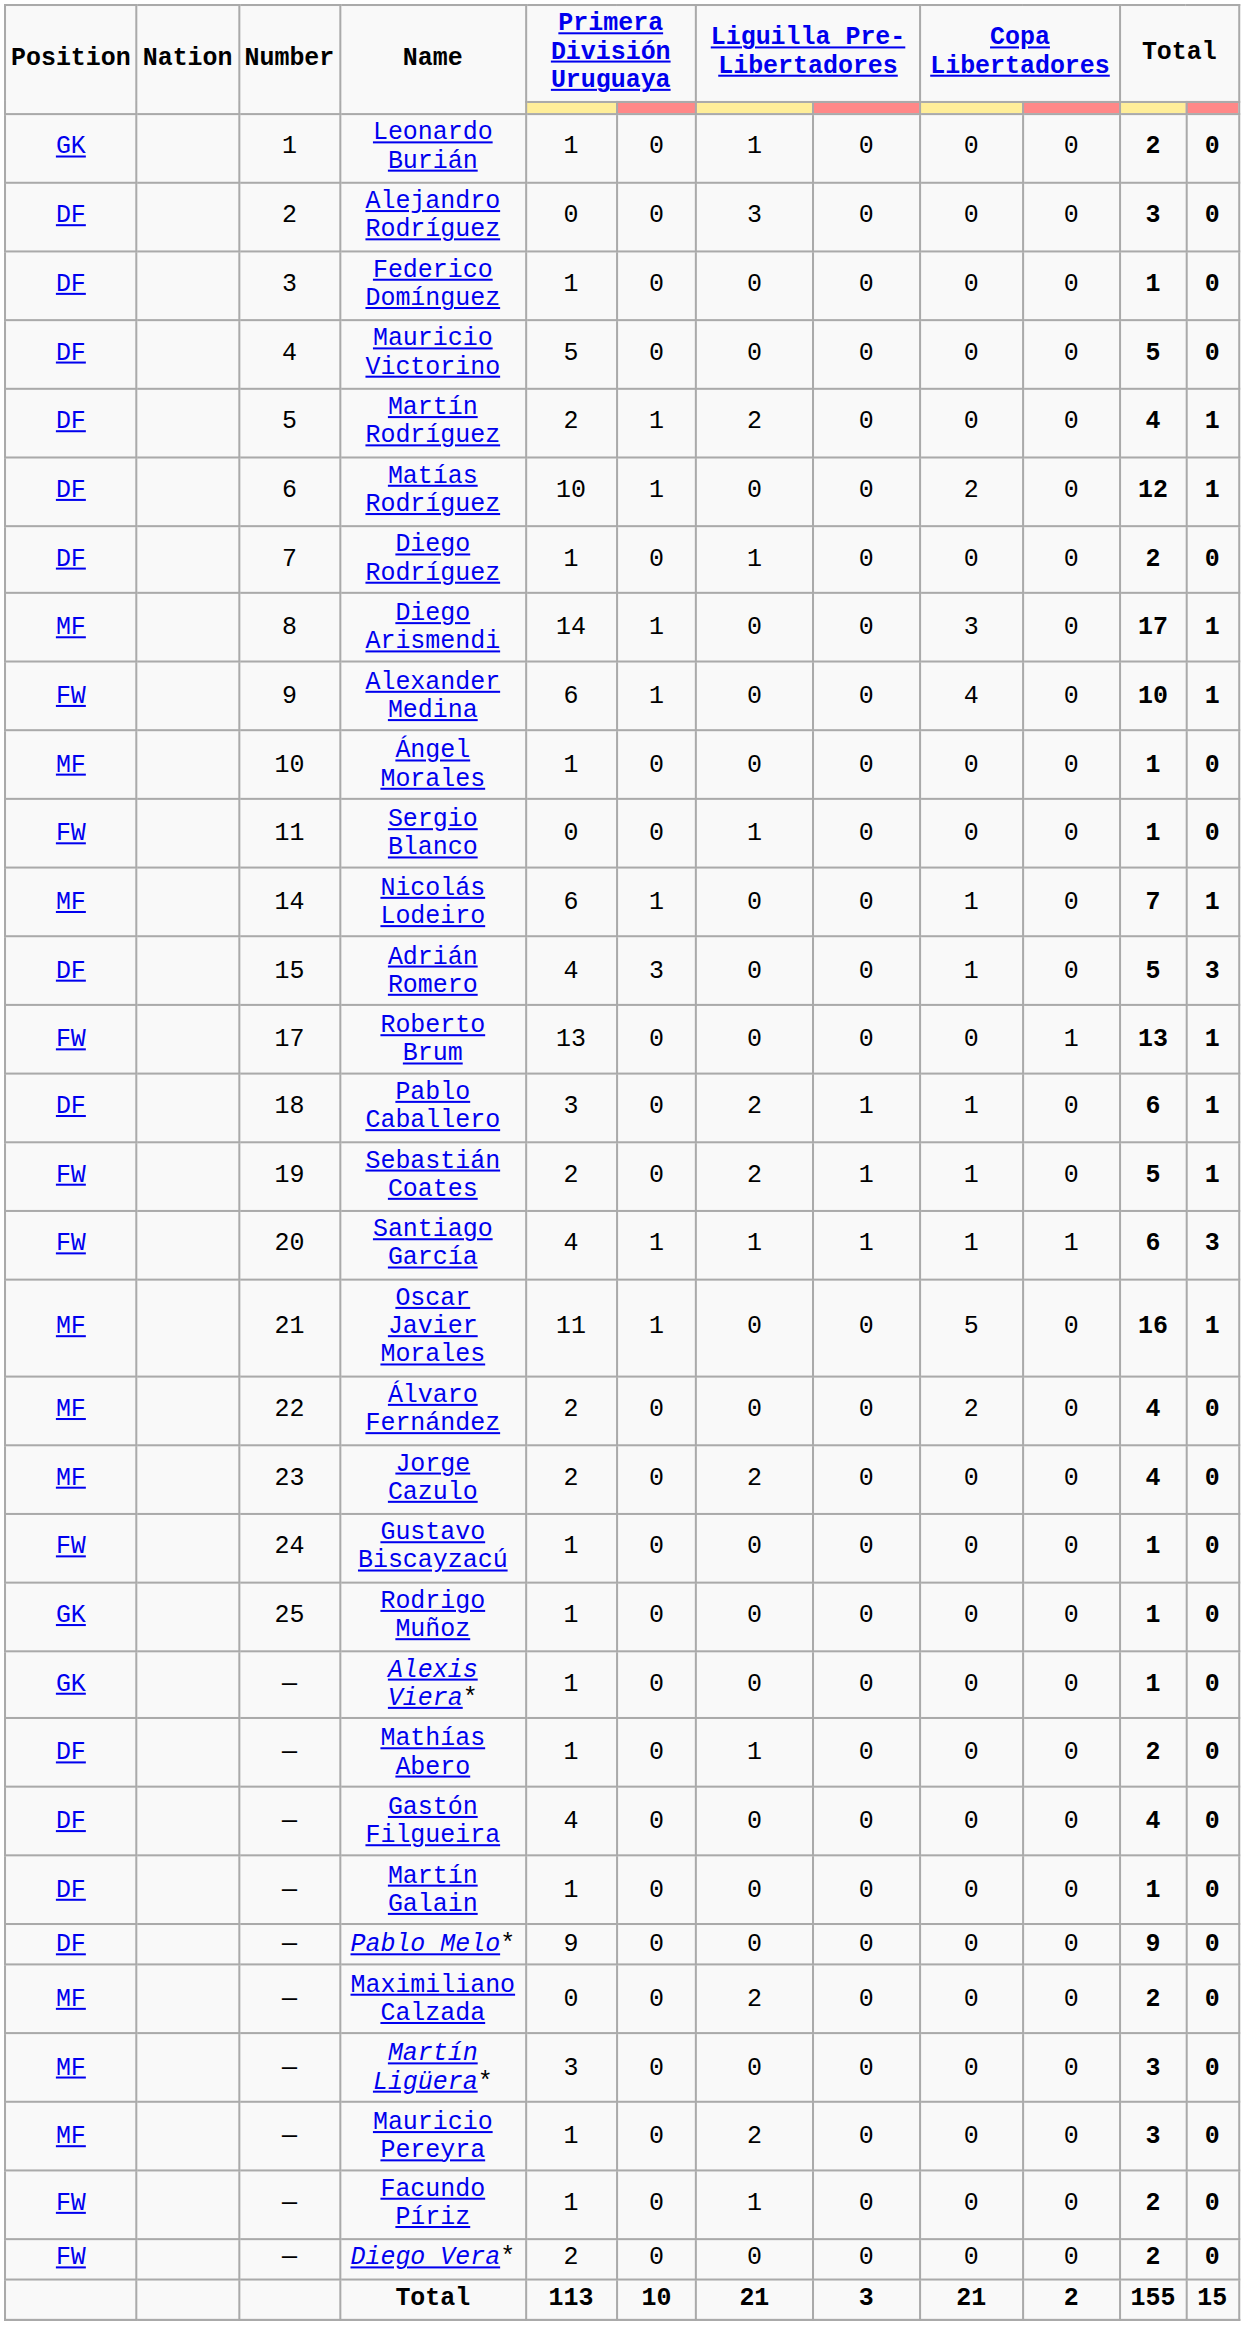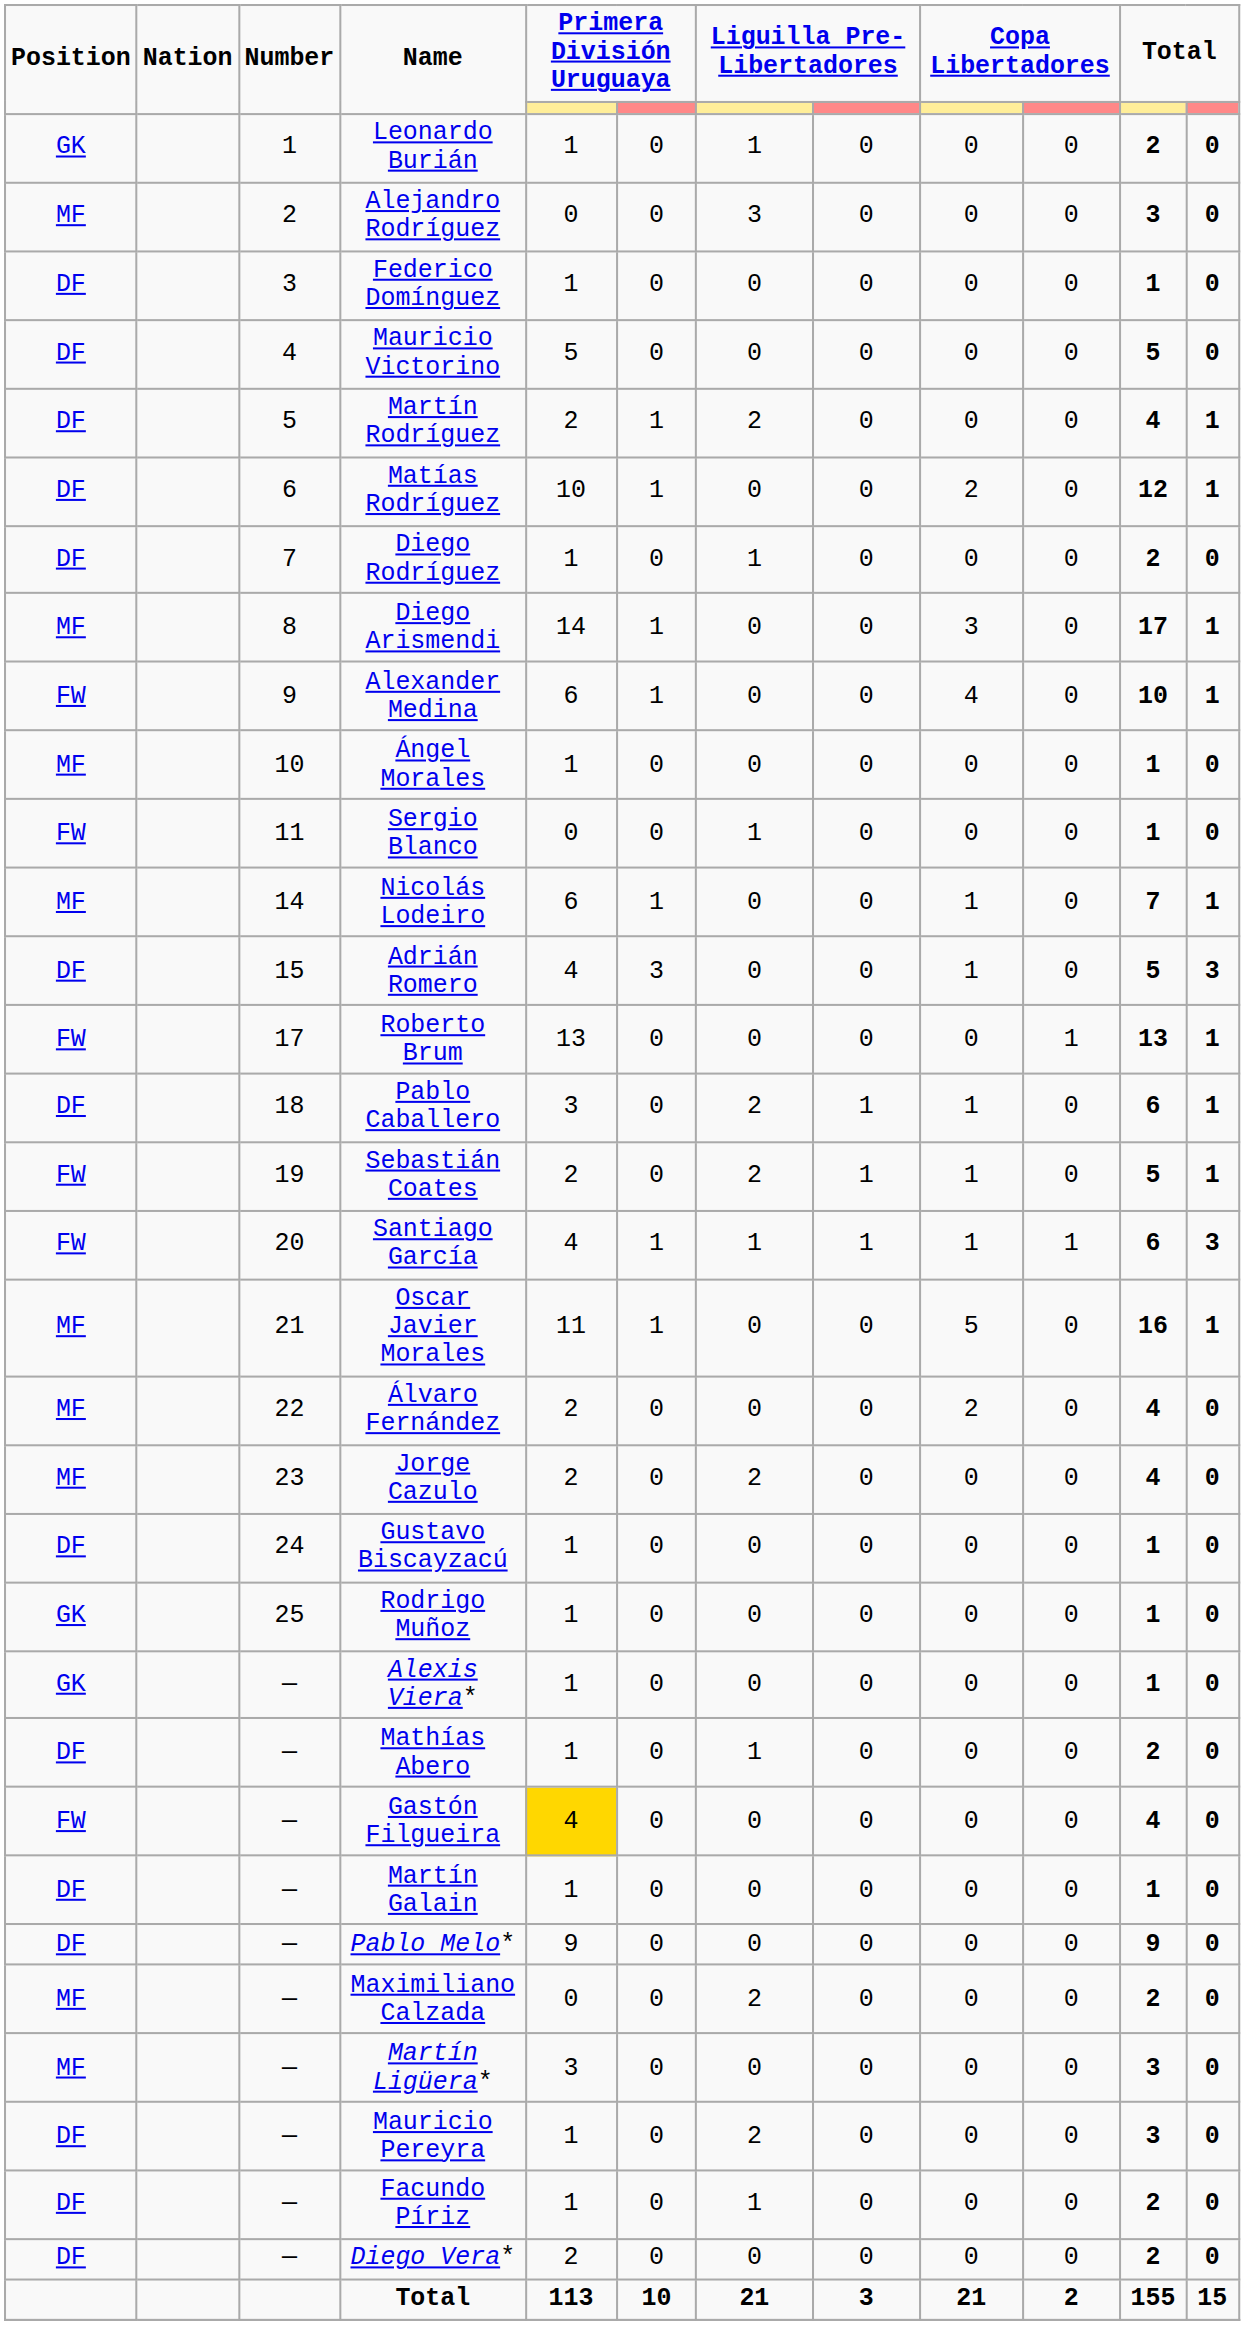 <table class="wikitable" style="font-size: 95%; text-align: center;">
 <tr>
 <td rowspan="2" width="5%" align="center"><strong>Position</strong></td>
 <td rowspan="2" width="5%" align="center"><strong>Nation</strong></td>
 <td rowspan="2" width="5%" align="center"><strong>Number</strong></td>
 <td rowspan="2" width="15%" align="center"><strong>Name</strong></td>
 <td colspan="2" align="center"><strong><a href='#'>Primera División Uruguaya</a></strong></td>
 <td colspan="2" align="center"><strong><a href='#'>Liguilla Pre-Libertadores</a></strong></td>
 <td colspan="2" align="center"><strong><a href='#'>Copa Libertadores</a></strong></td>
 <td colspan="2" align="center"><strong>Total</strong></td>
 </tr>
 <tr>
 <th width=110 style="background: #FFEE99"></th>
 <th width=110 style="background: #FF8888"></th>
 <th width=110 style="background: #FFEE99"></th>
 <th width=110 style="background: #FF8888"></th>
 <th width=60 style="background: #FFEE99"></th>
 <th width=60 style="background: #FF8888"></th>
 <th width=60 style="background: #FFEE99"></th>
 <th width=60 style="background: #FF8888"></th>
 </tr>
 <tr>
 <td><a href='#'>GK</a></td>
 <td></td>
 <td>1</td>
 <td><a href='#'>Leonardo Burián</a></td>
 <td>1</td>
 <td>0</td>
 <td>1</td>
 <td>0</td>
 <td>0</td>
 <td>0</td>
 <td><strong>2</strong></td>
 <td><strong>0</strong></td>
 </tr>
 <tr>
-<td><a href='#'>DF</a></td>
+<td><a href='#'>MF</a></td>
 <td></td>
 <td>2</td>
 <td><a href='#'>Alejandro Rodríguez</a></td>
 <td>0</td>
 <td>0</td>
 <td>3</td>
 <td>0</td>
 <td>0</td>
 <td>0</td>
 <td><strong>3</strong></td>
 <td><strong>0</strong></td>
 </tr>
 <tr>
 <td><a href='#'>DF</a></td>
 <td></td>
 <td>3</td>
 <td><a href='#'>Federico Domínguez</a></td>
 <td>1</td>
 <td>0</td>
 <td>0</td>
 <td>0</td>
 <td>0</td>
 <td>0</td>
 <td><strong>1</strong></td>
 <td><strong>0</strong></td>
 </tr>
 <tr>
 <td><a href='#'>DF</a></td>
 <td></td>
 <td>4</td>
 <td><a href='#'>Mauricio Victorino</a></td>
 <td>5</td>
 <td>0</td>
 <td>0</td>
 <td>0</td>
 <td>0</td>
 <td>0</td>
 <td><strong>5</strong></td>
 <td><strong>0</strong></td>
 </tr>
 <tr>
 <td><a href='#'>DF</a></td>
 <td></td>
 <td>5</td>
 <td><a href='#'>Martín Rodríguez</a></td>
 <td>2</td>
 <td>1</td>
 <td>2</td>
 <td>0</td>
 <td>0</td>
 <td>0</td>
 <td><strong>4</strong></td>
 <td><strong>1</strong></td>
 </tr>
 <tr>
 <td><a href='#'>DF</a></td>
 <td></td>
 <td>6</td>
 <td><a href='#'>Matías Rodríguez</a></td>
 <td>10</td>
 <td>1</td>
 <td>0</td>
 <td>0</td>
 <td>2</td>
 <td>0</td>
 <td><strong>12</strong></td>
 <td><strong>1</strong></td>
 </tr>
 <tr>
 <td><a href='#'>DF</a></td>
 <td></td>
 <td>7</td>
 <td><a href='#'>Diego Rodríguez</a></td>
 <td>1</td>
 <td>0</td>
 <td>1</td>
 <td>0</td>
 <td>0</td>
 <td>0</td>
 <td><strong>2</strong></td>
 <td><strong>0</strong></td>
 </tr>
 <tr>
 <td><a href='#'>MF</a></td>
 <td></td>
 <td>8</td>
 <td><a href='#'>Diego Arismendi</a></td>
 <td>14</td>
 <td>1</td>
 <td>0</td>
 <td>0</td>
 <td>3</td>
 <td>0</td>
 <td><strong>17</strong></td>
 <td><strong>1</strong></td>
 </tr>
 <tr>
 <td><a href='#'>FW</a></td>
 <td></td>
 <td>9</td>
 <td><a href='#'>Alexander Medina</a></td>
 <td>6</td>
 <td>1</td>
 <td>0</td>
 <td>0</td>
 <td>4</td>
 <td>0</td>
 <td><strong>10</strong></td>
 <td><strong>1</strong></td>
 </tr>
 <tr>
 <td><a href='#'>MF</a></td>
 <td></td>
 <td>10</td>
 <td><a href='#'>Ángel Morales</a></td>
 <td>1</td>
 <td>0</td>
 <td>0</td>
 <td>0</td>
 <td>0</td>
 <td>0</td>
 <td><strong>1</strong></td>
 <td><strong>0</strong></td>
 </tr>
 <tr>
 <td><a href='#'>FW</a></td>
 <td></td>
 <td>11</td>
 <td><a href='#'>Sergio Blanco</a></td>
 <td>0</td>
 <td>0</td>
 <td>1</td>
 <td>0</td>
 <td>0</td>
 <td>0</td>
 <td><strong>1</strong></td>
 <td><strong>0</strong></td>
 </tr>
 <tr>
 <td><a href='#'>MF</a></td>
 <td></td>
 <td>14</td>
 <td><a href='#'>Nicolás Lodeiro</a></td>
 <td>6</td>
 <td>1</td>
 <td>0</td>
 <td>0</td>
 <td>1</td>
 <td>0</td>
 <td><strong>7</strong></td>
 <td><strong>1</strong></td>
 </tr>
 <tr>
 <td><a href='#'>DF</a></td>
 <td></td>
 <td>15</td>
 <td><a href='#'>Adrián Romero</a></td>
 <td>4</td>
 <td>3</td>
 <td>0</td>
 <td>0</td>
 <td>1</td>
 <td>0</td>
 <td><strong>5</strong></td>
 <td><strong>3</strong></td>
 </tr>
 <tr>
 <td><a href='#'>FW</a></td>
 <td></td>
 <td>17</td>
 <td><a href='#'>Roberto Brum</a></td>
 <td>13</td>
 <td>0</td>
 <td>0</td>
 <td>0</td>
 <td>0</td>
 <td>1</td>
 <td><strong>13</strong></td>
 <td><strong>1</strong></td>
 </tr>
 <tr>
 <td><a href='#'>DF</a></td>
 <td></td>
 <td>18</td>
 <td><a href='#'>Pablo Caballero</a></td>
 <td>3</td>
 <td>0</td>
 <td>2</td>
 <td>1</td>
 <td>1</td>
 <td>0</td>
 <td><strong>6</strong></td>
 <td><strong>1</strong></td>
 </tr>
 <tr>
 <td><a href='#'>FW</a></td>
 <td></td>
 <td>19</td>
 <td><a href='#'>Sebastián Coates</a></td>
 <td>2</td>
 <td>0</td>
 <td>2</td>
 <td>1</td>
 <td>1</td>
 <td>0</td>
 <td><strong>5</strong></td>
 <td><strong>1</strong></td>
 </tr>
 <tr>
 <td><a href='#'>FW</a></td>
 <td></td>
 <td>20</td>
 <td><a href='#'>Santiago García</a></td>
 <td>4</td>
 <td>1</td>
 <td>1</td>
 <td>1</td>
 <td>1</td>
 <td>1</td>
 <td><strong>6</strong></td>
 <td><strong>3</strong></td>
 </tr>
 <tr>
 <td><a href='#'>MF</a></td>
 <td></td>
 <td>21</td>
 <td><a href='#'>Oscar Javier Morales</a></td>
 <td>11</td>
 <td>1</td>
 <td>0</td>
 <td>0</td>
 <td>5</td>
 <td>0</td>
 <td><strong>16</strong></td>
 <td><strong>1</strong></td>
 </tr>
 <tr>
 <td><a href='#'>MF</a></td>
 <td></td>
 <td>22</td>
 <td><a href='#'>Álvaro Fernández</a></td>
 <td>2</td>
 <td>0</td>
 <td>0</td>
 <td>0</td>
 <td>2</td>
 <td>0</td>
 <td><strong>4</strong></td>
 <td><strong>0</strong></td>
 </tr>
 <tr>
 <td><a href='#'>MF</a></td>
 <td></td>
 <td>23</td>
 <td><a href='#'>Jorge Cazulo</a></td>
 <td>2</td>
 <td>0</td>
 <td>2</td>
 <td>0</td>
 <td>0</td>
 <td>0</td>
 <td><strong>4</strong></td>
 <td><strong>0</strong></td>
 </tr>
 <tr>
-<td><a href='#'>FW</a></td>
+<td><a href='#'>DF</a></td>
 <td></td>
 <td>24</td>
 <td><a href='#'>Gustavo Biscayzacú</a></td>
 <td>1</td>
 <td>0</td>
 <td>0</td>
 <td>0</td>
 <td>0</td>
 <td>0</td>
 <td><strong>1</strong></td>
 <td><strong>0</strong></td>
 </tr>
 <tr>
 <td><a href='#'>GK</a></td>
 <td></td>
 <td>25</td>
 <td><a href='#'>Rodrigo Muñoz</a></td>
 <td>1</td>
 <td>0</td>
 <td>0</td>
 <td>0</td>
 <td>0</td>
 <td>0</td>
 <td><strong>1</strong></td>
 <td><strong>0</strong></td>
 </tr>
 <tr>
 <td><a href='#'>GK</a></td>
 <td></td>
 <td>—</td>
 <td><em><a href='#'>Alexis Viera</a></em>*</td>
 <td>1</td>
 <td>0</td>
 <td>0</td>
 <td>0</td>
 <td>0</td>
 <td>0</td>
 <td><strong>1</strong></td>
 <td><strong>0</strong></td>
 </tr>
 <tr>
 <td><a href='#'>DF</a></td>
 <td></td>
 <td>—</td>
 <td><a href='#'>Mathías Abero</a></td>
 <td>1</td>
 <td>0</td>
 <td>1</td>
 <td>0</td>
 <td>0</td>
 <td>0</td>
 <td><strong>2</strong></td>
 <td><strong>0</strong></td>
 </tr>
 <tr>
-<td><a href='#'>DF</a></td>
+<td><a href='#'>FW</a></td>
 <td></td>
 <td>—</td>
 <td><a href='#'>Gastón Filgueira</a></td>
-<td>4</td>
+<td style="background: gold;">4</td>
 <td>0</td>
 <td>0</td>
 <td>0</td>
 <td>0</td>
 <td>0</td>
 <td><strong>4</strong></td>
 <td><strong>0</strong></td>
 </tr>
 <tr>
 <td><a href='#'>DF</a></td>
 <td></td>
 <td>—</td>
 <td><a href='#'>Martín Galain</a></td>
 <td>1</td>
 <td>0</td>
 <td>0</td>
 <td>0</td>
 <td>0</td>
 <td>0</td>
 <td><strong>1</strong></td>
 <td><strong>0</strong></td>
 </tr>
 <tr>
 <td><a href='#'>DF</a></td>
 <td></td>
 <td>—</td>
 <td><em><a href='#'>Pablo Melo</a></em>*</td>
 <td>9</td>
 <td>0</td>
 <td>0</td>
 <td>0</td>
 <td>0</td>
 <td>0</td>
 <td><strong>9</strong></td>
 <td><strong>0</strong></td>
 </tr>
 <tr>
 <td><a href='#'>MF</a></td>
 <td></td>
 <td>—</td>
 <td><a href='#'>Maximiliano Calzada</a></td>
 <td>0</td>
 <td>0</td>
 <td>2</td>
 <td>0</td>
 <td>0</td>
 <td>0</td>
 <td><strong>2</strong></td>
 <td><strong>0</strong></td>
 </tr>
 <tr>
 <td><a href='#'>MF</a></td>
 <td></td>
 <td>—</td>
 <td><em><a href='#'>Martín Ligüera</a></em>*</td>
 <td>3</td>
 <td>0</td>
 <td>0</td>
 <td>0</td>
 <td>0</td>
 <td>0</td>
 <td><strong>3</strong></td>
 <td><strong>0</strong></td>
 </tr>
 <tr>
-<td><a href='#'>MF</a></td>
+<td><a href='#'>DF</a></td>
 <td></td>
 <td>—</td>
 <td><a href='#'>Mauricio Pereyra</a></td>
 <td>1</td>
 <td>0</td>
 <td>2</td>
 <td>0</td>
 <td>0</td>
 <td>0</td>
 <td><strong>3</strong></td>
 <td><strong>0</strong></td>
 </tr>
 <tr>
-<td><a href='#'>FW</a></td>
+<td><a href='#'>DF</a></td>
 <td></td>
 <td>—</td>
 <td><a href='#'>Facundo Píriz</a></td>
 <td>1</td>
 <td>0</td>
 <td>1</td>
 <td>0</td>
 <td>0</td>
 <td>0</td>
 <td><strong>2</strong></td>
 <td><strong>0</strong></td>
 </tr>
 <tr>
-<td><a href='#'>FW</a></td>
+<td><a href='#'>DF</a></td>
 <td></td>
 <td>—</td>
 <td><em><a href='#'>Diego Vera</a></em>*</td>
 <td>2</td>
 <td>0</td>
 <td>0</td>
 <td>0</td>
 <td>0</td>
 <td>0</td>
 <td><strong>2</strong></td>
 <td><strong>0</strong></td>
 </tr>
 <tr>
 <td></td>
 <td></td>
 <td></td>
 <td><strong>Total</strong></td>
 <td><strong>113</strong></td>
 <td><strong>10</strong></td>
 <td><strong>21</strong></td>
 <td><strong>3</strong></td>
 <td><strong>21</strong></td>
 <td><strong>2</strong></td>
 <td><strong>155</strong></td>
 <td><strong>15</strong></td>
 </tr>
 <tr>
 </tr>
 </table>
